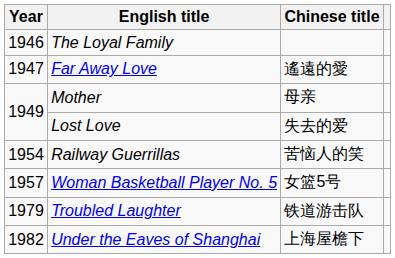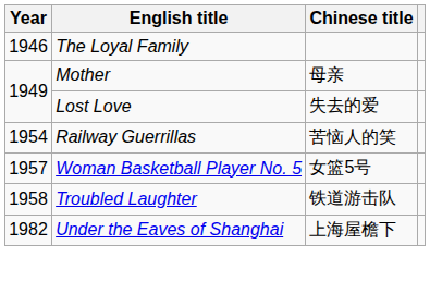 <table class="wikitable">
 <tr>
 <th>Year</th>
 <th>English title</th>
 <th>Chinese title</th>
 <th></th>
 </tr>
 <tr>
 <td>1946</td>
 <td><em>The Loyal Family</em></td>
 <td></td>
-<td></td>
-</tr>
-<tr>
-<td>1947</td>
-<td><em><a href='#'>Far Away Love</a></em></td>
-<td>遙遠的愛</td>
 <td></td>
 </tr>
 <tr>
 <td rowspan=2>1949</td>
 <td><em>Mother</em></td>
 <td>母亲</td>
 <td></td>
 </tr>
 <tr>
 <td><em>Lost Love</em></td>
 <td>失去的爱</td>
 <td></td>
 </tr>
 <tr>
 <td>1954</td>
 <td><em>Railway Guerrillas</em></td>
 <td>苦恼人的笑</td>
 <td></td>
 </tr>
 <tr>
 <td>1957</td>
 <td><em><a href='#'>Woman Basketball Player No. 5</a></em></td>
 <td>女篮5号</td>
 <td></td>
 </tr>
 <tr>
-<td>1979</td>
+<td>1958</td>
 <td><em><a href='#'>Troubled Laughter</a></em></td>
 <td>铁道游击队</td>
 <td></td>
 </tr>
 <tr>
 <td>1982</td>
 <td><em><a href='#'>Under the Eaves of Shanghai</a></em></td>
 <td>上海屋檐下</td>
 <td></td>
 </tr>
 </table>
